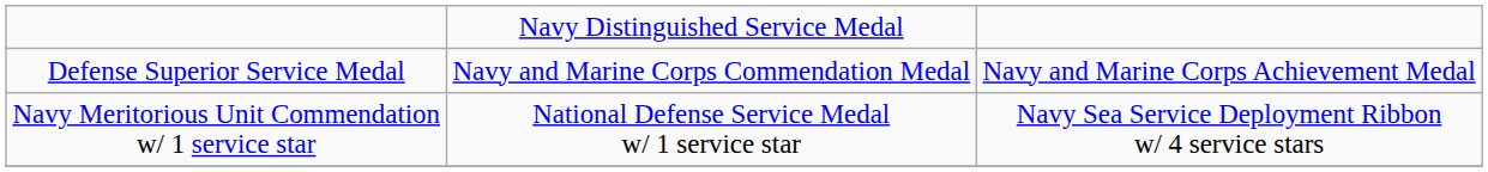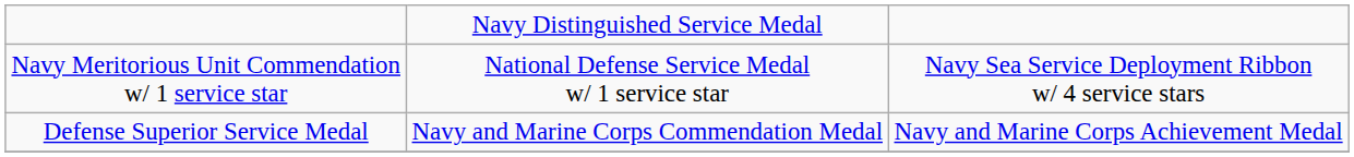 <table class="wikitable" style="margin:1em auto; text-align:center;">
 <tr>
 <td></td>
 <td><a href='#'>Navy Distinguished Service Medal</a></td>
 <td></td>
 </tr>
 <tr>
+<td><a href='#'>Navy Meritorious Unit Commendation</a>  <br>w/ 1 <a href='#'>service star</a></td>
+<td><a href='#'>National Defense Service Medal</a>  <br>w/ 1 service star</td>
+<td><a href='#'>Navy Sea Service Deployment Ribbon</a> <br> w/ 4 service stars</td>
+</tr>
+<tr>
 <td><a href='#'>Defense Superior Service Medal</a></td>
 <td><a href='#'>Navy and Marine Corps Commendation Medal</a></td>
 <td><a href='#'>Navy and Marine Corps Achievement Medal</a></td>
 </tr>
 <tr>
-<td><a href='#'>Navy Meritorious Unit Commendation</a>  <br>w/ 1 <a href='#'>service star</a></td>
-<td><a href='#'>National Defense Service Medal</a>  <br>w/ 1 service star</td>
-<td><a href='#'>Navy Sea Service Deployment Ribbon</a> <br> w/ 4 service stars</td>
-</tr>
-<tr>
 </tr>
 </table>
